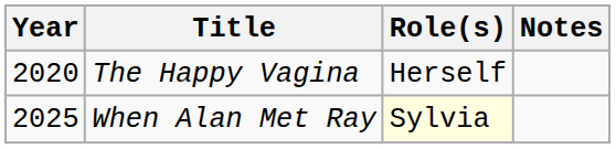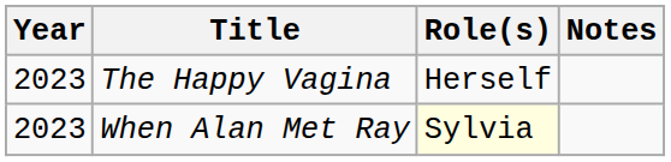 <table class="wikitable sortable">
 <tr>
 <th>Year</th>
 <th>Title</th>
 <th>Role(s)</th>
 <th class="unsortable">Notes</th>
 </tr>
 <tr>
-<td>2020</td>
+<td>2023</td>
 <td><em>The Happy Vagina</em></td>
 <td>Herself</td>
 <td></td>
 </tr>
 <tr>
-<td>2025</td>
+<td>2023</td>
 <td><em>When Alan Met Ray</em></td>
 <td style="background: lightyellow;">Sylvia</td>
 <td></td>
 </tr>
 </table>
